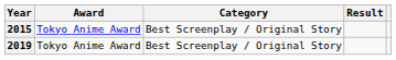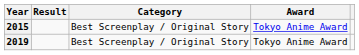 <table class="wikitable sortable plainrowheaders">
 <tr>
 <th scope="col">Year</th>
+<th scope="col">Result</th>
+<th scope="col">Category</th>
 <th scope="col">Award</th>
-<th scope="col">Category</th>
-<th scope="col">Result</th>
 <th scope="col" class="unsortable"></th>
 </tr>
 <tr>
 <th scope="row">2015</th>
+<td></td>
+<td>Best Screenplay / Original Story</td>
 <td><a href='#'>Tokyo Anime Award</a></td>
-<td>Best Screenplay / Original Story</td>
-<td></td>
 <td style="text-align:center;"></td>
 </tr>
 <tr>
 <th scope="row">2019</th>
+<td></td>
+<td>Best Screenplay / Original Story</td>
 <td>Tokyo Anime Award</td>
-<td>Best Screenplay / Original Story</td>
-<td></td>
 <td style="text-align:center;"></td>
 </tr>
 </table>
